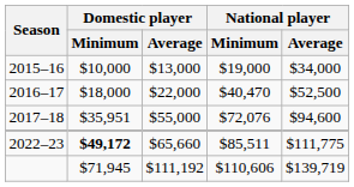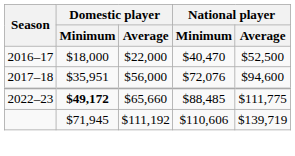 <table class="wikitable" style="font-size:100%;">
 <tr>
 <th rowspan="2">Season</th>
 <th colspan="2">Domestic player</th>
 <th colspan="2">National player</th>
 </tr>
 <tr align="center">
 <th>Minimum</th>
 <th>Average</th>
 <th>Minimum</th>
 <th>Average</th>
 </tr>
 <tr align="center">
-<td>2015–16</td>
-<td>$10,000</td>
-<td>$13,000</td>
-<td>$19,000</td>
-<td>$34,000</td>
-</tr>
-<tr align="center">
 <td>2016–17</td>
 <td>$18,000</td>
 <td>$22,000</td>
 <td>$40,470</td>
 <td>$52,500</td>
 </tr>
 <tr align="center">
 <td style="border-bottom-width: 2px;">2017–18</td>
 <td style="border-bottom-width: 2px;">$35,951</td>
-<td style="border-bottom-width: 2px;">$55,000</td>
+<td style="border-bottom-width: 2px;">$56,000</td>
 <td style="border-bottom-width: 2px;">$72,076</td>
 <td style="border-bottom-width: 2px;">$94,600</td>
 </tr>
 <tr align="center">
 <td>2022–23</td>
 <td><strong>$49,172</strong></td>
 <td>$65,660</td>
-<td>$85,511</td>
+<td>$88,485</td>
 <td>$111,775</td>
 </tr>
 <tr align="center">
 <td></td>
 <td>$71,945</td>
 <td>$111,192</td>
 <td>$110,606</td>
 <td>$139,719</td>
 </tr>
 </table>
